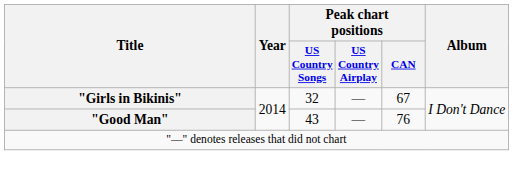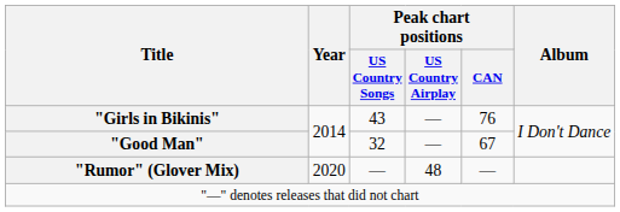 <table class="wikitable plainrowheaders" style="text-align:center;" border="1">
 <tr>
 <th scope="col" rowspan="2" style="width:18em;">Title</th>
 <th scope="col" rowspan="2">Year</th>
 <th scope="col" colspan="3">Peak chart<br>positions</th>
 <th scope="col" rowspan="2">Album</th>
 </tr>
 <tr style="font-size:smaller;">
 <th style="width:45px;"><a href='#'>US Country Songs</a><br></th>
 <th style="width:45px;"><a href='#'>US Country Airplay</a><br></th>
 <th style="width:45px;"><a href='#'>CAN</a><br></th>
 </tr>
 <tr>
 <th scope="row">"Girls in Bikinis"</th>
 <td rowspan="2">2014</td>
-<td>32</td>
+<td>43</td>
 <td>—</td>
-<td>67</td>
+<td>76</td>
 <td align="left" rowspan="2"><em>I Don't Dance</em></td>
 </tr>
 <tr>
 <th scope="row">"Good Man"</th>
-<td>43</td>
+<td>32</td>
 <td>—</td>
-<td>76</td>
+<td>67</td>
+</tr>
+<tr>
+<th scope="row">"Rumor" (Glover Mix)</th>
+<td>2020</td>
+<td>—</td>
+<td>48</td>
+<td>—</td>
+<td></td>
 </tr>
 <tr>
 <td colspan="6" style="font-size:85%">"—" denotes releases that did not chart</td>
 </tr>
 </table>
